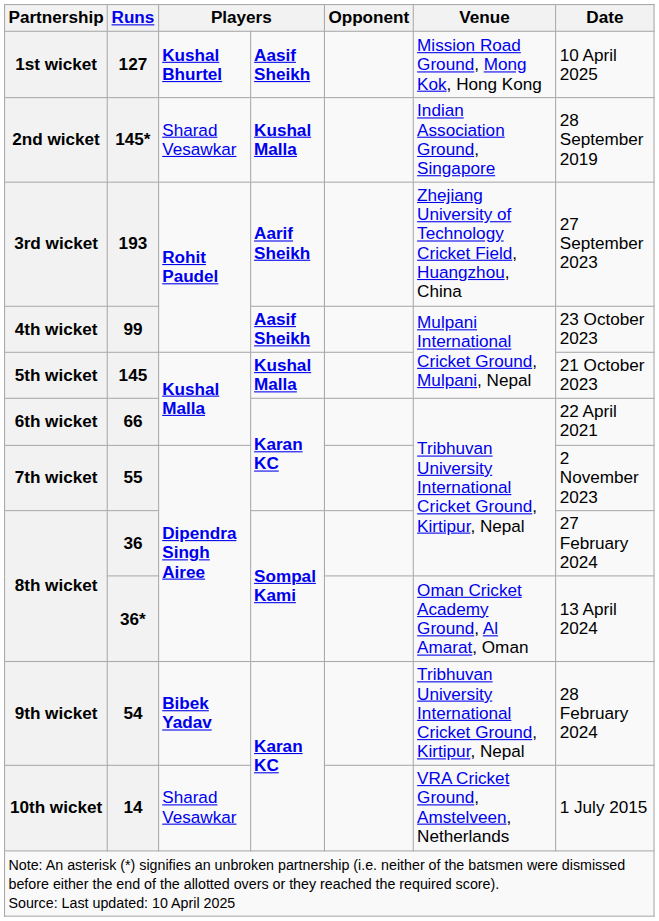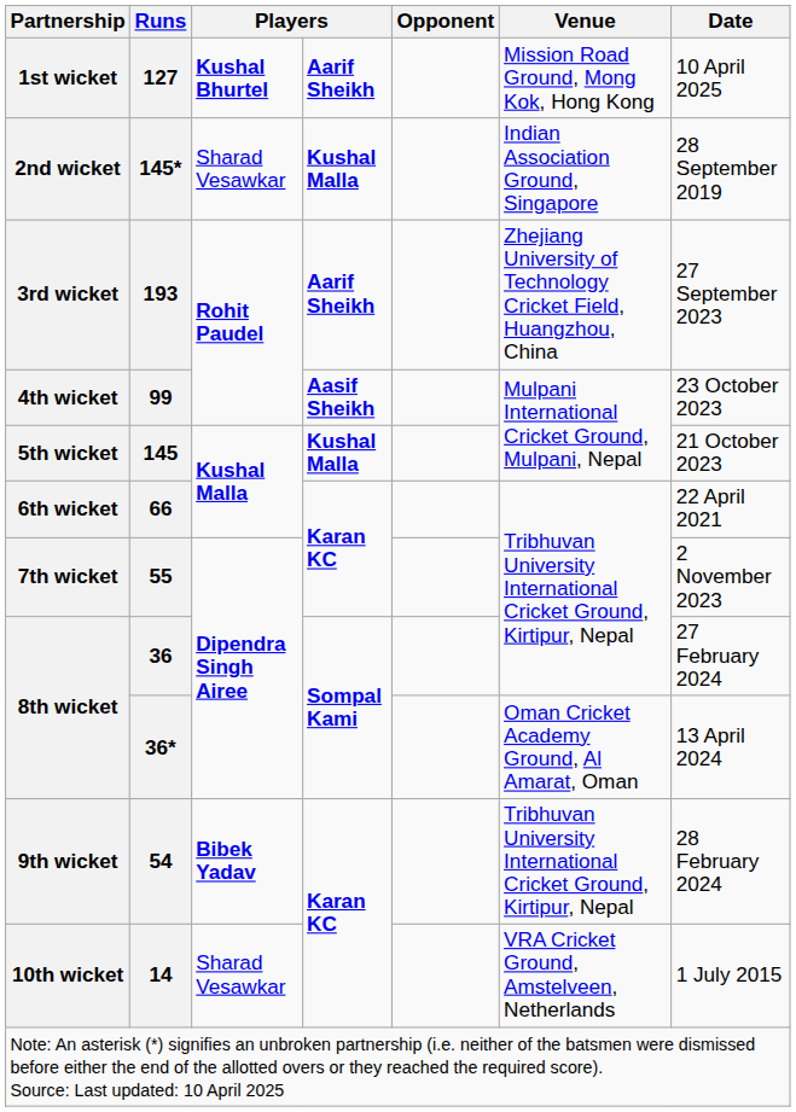 <table class="wikitable">
 <tr>
 <th>Partnership</th>
 <th><a href='#'>Runs</a></th>
 <th colspan=2>Players</th>
 <th>Opponent</th>
 <th>Venue</th>
 <th>Date</th>
 </tr>
 <tr>
 <th>1st wicket</th>
 <th>127</th>
 <td><strong><a href='#'>Kushal Bhurtel</a></strong></td>
-<td><strong><a href='#'>Aasif Sheikh</a></strong></td>
+<td><strong><a href='#'>Aarif Sheikh</a></strong></td>
 <td></td>
 <td><a href='#'>Mission Road Ground</a>, <a href='#'>Mong Kok</a>, Hong Kong</td>
 <td>10 April 2025</td>
 </tr>
 <tr>
 <th>2nd wicket</th>
 <th>145*</th>
 <td><a href='#'>Sharad Vesawkar</a></td>
 <td><strong><a href='#'>Kushal Malla</a></strong></td>
 <td></td>
 <td><a href='#'>Indian Association Ground</a>, <a href='#'>Singapore</a></td>
 <td>28 September 2019</td>
 </tr>
 <tr>
 <th>3rd wicket</th>
 <th>193</th>
 <td rowspan=2><strong><a href='#'>Rohit Paudel</a></strong></td>
 <td><strong><a href='#'>Aarif Sheikh</a></strong></td>
 <td></td>
 <td><a href='#'>Zhejiang University of Technology Cricket Field</a>, <a href='#'>Huangzhou</a>, China</td>
 <td>27 September 2023</td>
 </tr>
 <tr>
 <th>4th wicket</th>
 <th>99</th>
 <td><strong><a href='#'>Aasif Sheikh</a></strong></td>
 <td></td>
 <td rowspan=2><a href='#'>Mulpani International Cricket Ground</a>, <a href='#'>Mulpani</a>, Nepal</td>
 <td>23 October 2023</td>
 </tr>
 <tr>
 <th>5th wicket</th>
 <th>145</th>
 <td rowspan=2><strong><a href='#'>Kushal Malla</a></strong></td>
 <td><strong><a href='#'>Kushal Malla</a></strong></td>
 <td></td>
 <td>21 October 2023</td>
 </tr>
 <tr>
 <th>6th wicket</th>
 <th>66</th>
 <td rowspan=2><strong><a href='#'>Karan KC</a></strong></td>
 <td></td>
 <td rowspan=3><a href='#'>Tribhuvan University International Cricket Ground</a>, <a href='#'>Kirtipur</a>, Nepal</td>
 <td>22 April 2021</td>
 </tr>
 <tr>
 <th>7th wicket</th>
 <th>55</th>
 <td rowspan=3><strong><a href='#'>Dipendra Singh Airee</a></strong></td>
 <td></td>
 <td>2 November 2023</td>
 </tr>
 <tr>
 <th rowspan=2>8th wicket</th>
 <th>36</th>
 <td rowspan=2><strong><a href='#'>Sompal Kami</a></strong></td>
 <td></td>
 <td>27 February 2024</td>
 </tr>
 <tr>
 <th>36*</th>
 <td></td>
 <td><a href='#'>Oman Cricket Academy Ground</a>, <a href='#'>Al Amarat</a>, Oman</td>
 <td>13 April 2024</td>
 </tr>
 <tr>
 <th>9th wicket</th>
 <th>54</th>
 <td><strong><a href='#'>Bibek Yadav</a></strong></td>
 <td rowspan=2><strong><a href='#'>Karan KC</a></strong></td>
 <td></td>
 <td><a href='#'>Tribhuvan University International Cricket Ground</a>, <a href='#'>Kirtipur</a>, Nepal</td>
 <td>28 February 2024</td>
 </tr>
 <tr>
 <th>10th wicket</th>
 <th>14</th>
 <td><a href='#'>Sharad Vesawkar</a></td>
 <td></td>
 <td><a href='#'>VRA Cricket Ground</a>, <a href='#'>Amstelveen</a>, Netherlands</td>
 <td>1 July 2015</td>
 </tr>
 <tr>
 <td colspan="7" style="text-align:left;"><small>Note: An asterisk (*) signifies an unbroken partnership (i.e. neither of the batsmen were dismissed before either the end of the allotted overs or they reached the required score).</small><br><small>Source:  Last updated: 10 April 2025</small></td>
 </tr>
 </table>
